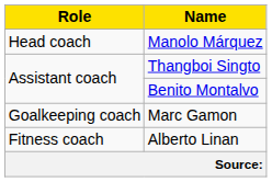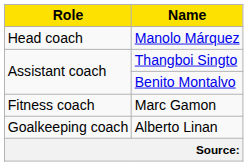 <table class="wikitable">
 <tr>
 <th style="background:#FDE100; color:#000000; text-align:center;">Role</th>
 <th style="background:#FDE100; color:#000000; text-align:center;">Name</th>
 </tr>
 <tr>
 <td>Head coach</td>
 <td> <a href='#'>Manolo Márquez</a></td>
 </tr>
 <tr>
 <td rowspan=2>Assistant coach</td>
 <td> <a href='#'>Thangboi Singto</a></td>
 </tr>
 <tr>
 <td> <a href='#'>Benito Montalvo</a></td>
 </tr>
 <tr>
-<td>Goalkeeping coach</td>
+<td>Fitness coach</td>
 <td> Marc Gamon</td>
 </tr>
 <tr>
-<td>Fitness coach</td>
+<td>Goalkeeping coach</td>
 <td> Alberto Linan</td>
 </tr>
 <tr>
 <th colspan="11" style="text-align:right;"><small>Source:</small></th>
 </tr>
 </table>
